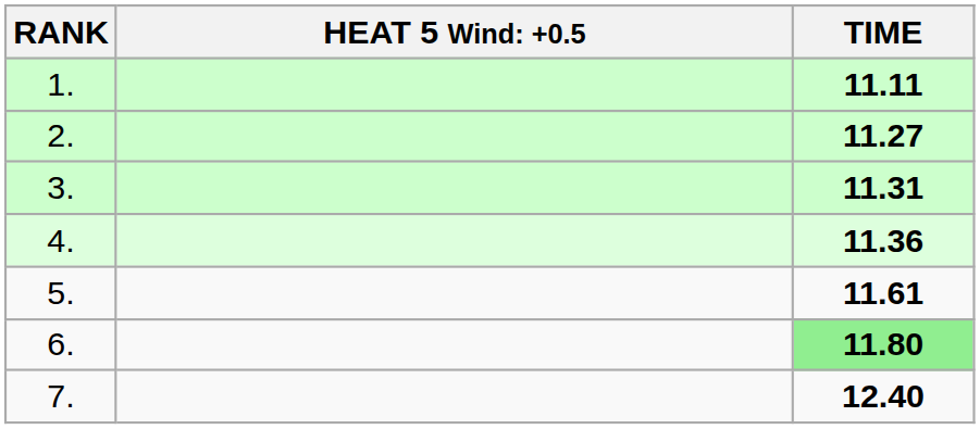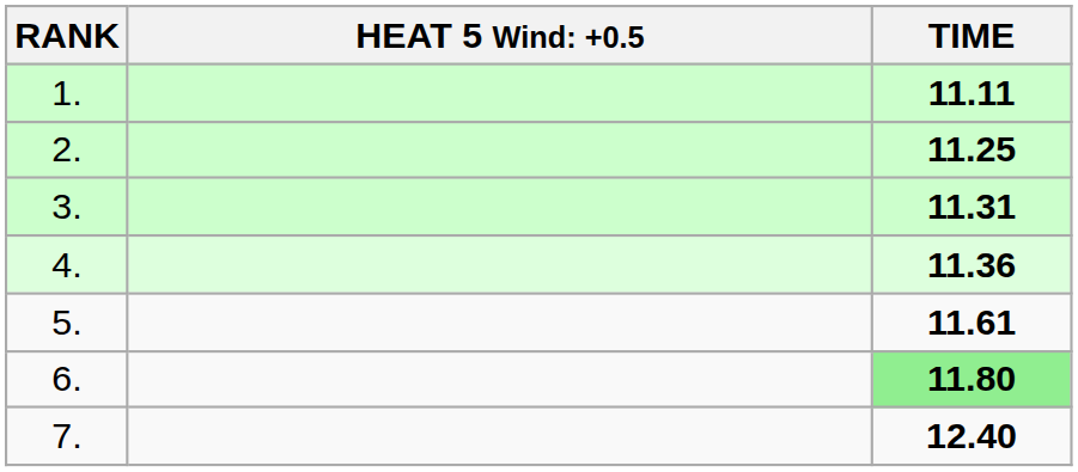 <table class="wikitable" style="border-collapse: collapse; font-size: 90%;">
 <tr>
 <th>RANK</th>
 <th style="width: 20em">HEAT 5 <small>Wind: +0.5</small></th>
 <th style="width: 5em">TIME</th>
 </tr>
 <tr style="background:#ccffcc;">
 <td align="center">1.</td>
 <td></td>
 <td align="center"><strong>11.11</strong></td>
 </tr>
 <tr style="background:#ccffcc;">
 <td align="center">2.</td>
 <td></td>
-<td align="center"><strong>11.27</strong></td>
+<td align="center"><strong>11.25</strong></td>
 </tr>
 <tr style="background:#ccffcc;">
 <td align="center">3.</td>
 <td></td>
 <td align="center"><strong>11.31</strong></td>
 </tr>
 <tr style="background:#ddffdd;">
 <td align="center">4.</td>
 <td></td>
 <td align="center"><strong>11.36</strong></td>
 </tr>
 <tr>
 <td align="center">5.</td>
 <td></td>
 <td align="center"><strong>11.61</strong></td>
 </tr>
 <tr>
 <td align="center">6.</td>
 <td></td>
 <td align="center" style="background: lightgreen;"><strong>11.80</strong></td>
 </tr>
 <tr>
 <td align="center">7.</td>
 <td></td>
 <td align="center"><strong>12.40</strong></td>
 </tr>
 </table>
